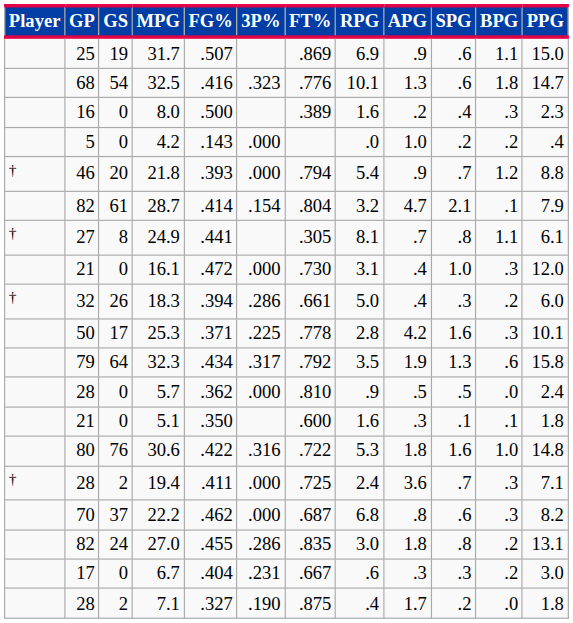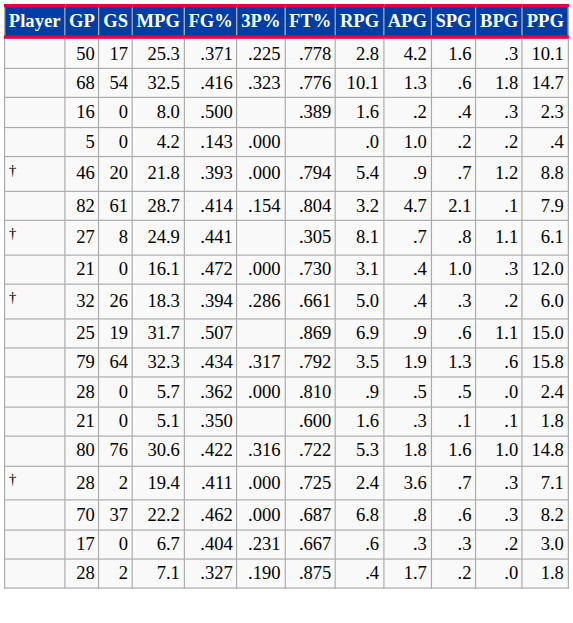 <table class="wikitable sortable" style="text-align:right;">
 <tr>
 <th style="background:#003DA5; color:#FFFFFF; border-top:#E40046 3px solid; border-bottom:#E40046 3px solid;">Player</th>
 <th style="background:#003DA5; color:#FFFFFF; border-top:#E40046 3px solid; border-bottom:#E40046 3px solid;">GP</th>
 <th style="background:#003DA5; color:#FFFFFF; border-top:#E40046 3px solid; border-bottom:#E40046 3px solid;">GS</th>
 <th style="background:#003DA5; color:#FFFFFF; border-top:#E40046 3px solid; border-bottom:#E40046 3px solid;">MPG</th>
 <th style="background:#003DA5; color:#FFFFFF; border-top:#E40046 3px solid; border-bottom:#E40046 3px solid;">FG%</th>
 <th style="background:#003DA5; color:#FFFFFF; border-top:#E40046 3px solid; border-bottom:#E40046 3px solid;">3P%</th>
 <th style="background:#003DA5; color:#FFFFFF; border-top:#E40046 3px solid; border-bottom:#E40046 3px solid;">FT%</th>
 <th style="background:#003DA5; color:#FFFFFF; border-top:#E40046 3px solid; border-bottom:#E40046 3px solid;">RPG</th>
 <th style="background:#003DA5; color:#FFFFFF; border-top:#E40046 3px solid; border-bottom:#E40046 3px solid;">APG</th>
 <th style="background:#003DA5; color:#FFFFFF; border-top:#E40046 3px solid; border-bottom:#E40046 3px solid;">SPG</th>
 <th style="background:#003DA5; color:#FFFFFF; border-top:#E40046 3px solid; border-bottom:#E40046 3px solid;">BPG</th>
 <th style="background:#003DA5; color:#FFFFFF; border-top:#E40046 3px solid; border-bottom:#E40046 3px solid;">PPG</th>
 </tr>
 <tr>
 <td style="text-align:left;"></td>
-<td>25</td>
-<td>19</td>
-<td>31.7</td>
-<td>.507</td>
-<td></td>
-<td>.869</td>
-<td>6.9</td>
-<td>.9</td>
-<td>.6</td>
-<td>1.1</td>
-<td>15.0</td>
+<td>50</td>
+<td>17</td>
+<td>25.3</td>
+<td>.371</td>
+<td>.225</td>
+<td>.778</td>
+<td>2.8</td>
+<td>4.2</td>
+<td>1.6</td>
+<td>.3</td>
+<td>10.1</td>
 </tr>
 <tr>
 <td style="text-align:left;"></td>
 <td>68</td>
 <td>54</td>
 <td>32.5</td>
 <td>.416</td>
 <td>.323</td>
 <td>.776</td>
 <td>10.1</td>
 <td>1.3</td>
 <td>.6</td>
 <td>1.8</td>
 <td>14.7</td>
 </tr>
 <tr>
 <td style="text-align:left;"></td>
 <td>16</td>
 <td>0</td>
 <td>8.0</td>
 <td>.500</td>
 <td></td>
 <td>.389</td>
 <td>1.6</td>
 <td>.2</td>
 <td>.4</td>
 <td>.3</td>
 <td>2.3</td>
 </tr>
 <tr>
 <td style="text-align:left;"></td>
 <td>5</td>
 <td>0</td>
 <td>4.2</td>
 <td>.143</td>
 <td>.000</td>
 <td></td>
 <td>.0</td>
 <td>1.0</td>
 <td>.2</td>
 <td>.2</td>
 <td>.4</td>
 </tr>
 <tr>
 <td style="text-align:left;"><sup>†</sup></td>
 <td>46</td>
 <td>20</td>
 <td>21.8</td>
 <td>.393</td>
 <td>.000</td>
 <td>.794</td>
 <td>5.4</td>
 <td>.9</td>
 <td>.7</td>
 <td>1.2</td>
 <td>8.8</td>
 </tr>
 <tr>
 <td style="text-align:left;"></td>
 <td>82</td>
 <td>61</td>
 <td>28.7</td>
 <td>.414</td>
 <td>.154</td>
 <td>.804</td>
 <td>3.2</td>
 <td>4.7</td>
 <td>2.1</td>
 <td>.1</td>
 <td>7.9</td>
 </tr>
 <tr>
 <td style="text-align:left;"><sup>†</sup></td>
 <td>27</td>
 <td>8</td>
 <td>24.9</td>
 <td>.441</td>
 <td></td>
 <td>.305</td>
 <td>8.1</td>
 <td>.7</td>
 <td>.8</td>
 <td>1.1</td>
 <td>6.1</td>
 </tr>
 <tr>
 <td style="text-align:left;"></td>
 <td>21</td>
 <td>0</td>
 <td>16.1</td>
 <td>.472</td>
 <td>.000</td>
 <td>.730</td>
 <td>3.1</td>
 <td>.4</td>
 <td>1.0</td>
 <td>.3</td>
 <td>12.0</td>
 </tr>
 <tr>
 <td style="text-align:left;"><sup>†</sup></td>
 <td>32</td>
 <td>26</td>
 <td>18.3</td>
 <td>.394</td>
 <td>.286</td>
 <td>.661</td>
 <td>5.0</td>
 <td>.4</td>
 <td>.3</td>
 <td>.2</td>
 <td>6.0</td>
 </tr>
 <tr>
 <td style="text-align:left;"></td>
-<td>50</td>
-<td>17</td>
-<td>25.3</td>
-<td>.371</td>
-<td>.225</td>
-<td>.778</td>
-<td>2.8</td>
-<td>4.2</td>
-<td>1.6</td>
-<td>.3</td>
-<td>10.1</td>
+<td>25</td>
+<td>19</td>
+<td>31.7</td>
+<td>.507</td>
+<td></td>
+<td>.869</td>
+<td>6.9</td>
+<td>.9</td>
+<td>.6</td>
+<td>1.1</td>
+<td>15.0</td>
 </tr>
 <tr>
 <td style="text-align:left;"></td>
 <td>79</td>
 <td>64</td>
 <td>32.3</td>
 <td>.434</td>
 <td>.317</td>
 <td>.792</td>
 <td>3.5</td>
 <td>1.9</td>
 <td>1.3</td>
 <td>.6</td>
 <td>15.8</td>
 </tr>
 <tr>
 <td style="text-align:left;"></td>
 <td>28</td>
 <td>0</td>
 <td>5.7</td>
 <td>.362</td>
 <td>.000</td>
 <td>.810</td>
 <td>.9</td>
 <td>.5</td>
 <td>.5</td>
 <td>.0</td>
 <td>2.4</td>
 </tr>
 <tr>
 <td style="text-align:left;"></td>
 <td>21</td>
 <td>0</td>
 <td>5.1</td>
 <td>.350</td>
 <td></td>
 <td>.600</td>
 <td>1.6</td>
 <td>.3</td>
 <td>.1</td>
 <td>.1</td>
 <td>1.8</td>
 </tr>
 <tr>
 <td style="text-align:left;"></td>
 <td>80</td>
 <td>76</td>
 <td>30.6</td>
 <td>.422</td>
 <td>.316</td>
 <td>.722</td>
 <td>5.3</td>
 <td>1.8</td>
 <td>1.6</td>
 <td>1.0</td>
 <td>14.8</td>
 </tr>
 <tr>
 <td style="text-align:left;"><sup>†</sup></td>
 <td>28</td>
 <td>2</td>
 <td>19.4</td>
 <td>.411</td>
 <td>.000</td>
 <td>.725</td>
 <td>2.4</td>
 <td>3.6</td>
 <td>.7</td>
 <td>.3</td>
 <td>7.1</td>
 </tr>
 <tr>
 <td style="text-align:left;"></td>
 <td>70</td>
 <td>37</td>
 <td>22.2</td>
 <td>.462</td>
 <td>.000</td>
 <td>.687</td>
 <td>6.8</td>
 <td>.8</td>
 <td>.6</td>
 <td>.3</td>
 <td>8.2</td>
 </tr>
 <tr>
 <td style="text-align:left;"></td>
-<td>82</td>
-<td>24</td>
-<td>27.0</td>
-<td>.455</td>
-<td>.286</td>
-<td>.835</td>
-<td>3.0</td>
-<td>1.8</td>
-<td>.8</td>
-<td>.2</td>
-<td>13.1</td>
-</tr>
-<tr>
-<td style="text-align:left;"></td>
 <td>17</td>
 <td>0</td>
 <td>6.7</td>
 <td>.404</td>
 <td>.231</td>
 <td>.667</td>
 <td>.6</td>
 <td>.3</td>
 <td>.3</td>
 <td>.2</td>
 <td>3.0</td>
 </tr>
 <tr>
 <td style="text-align:left;"></td>
 <td>28</td>
 <td>2</td>
 <td>7.1</td>
 <td>.327</td>
 <td>.190</td>
 <td>.875</td>
 <td>.4</td>
 <td>1.7</td>
 <td>.2</td>
 <td>.0</td>
 <td>1.8</td>
 </tr>
 </table>
